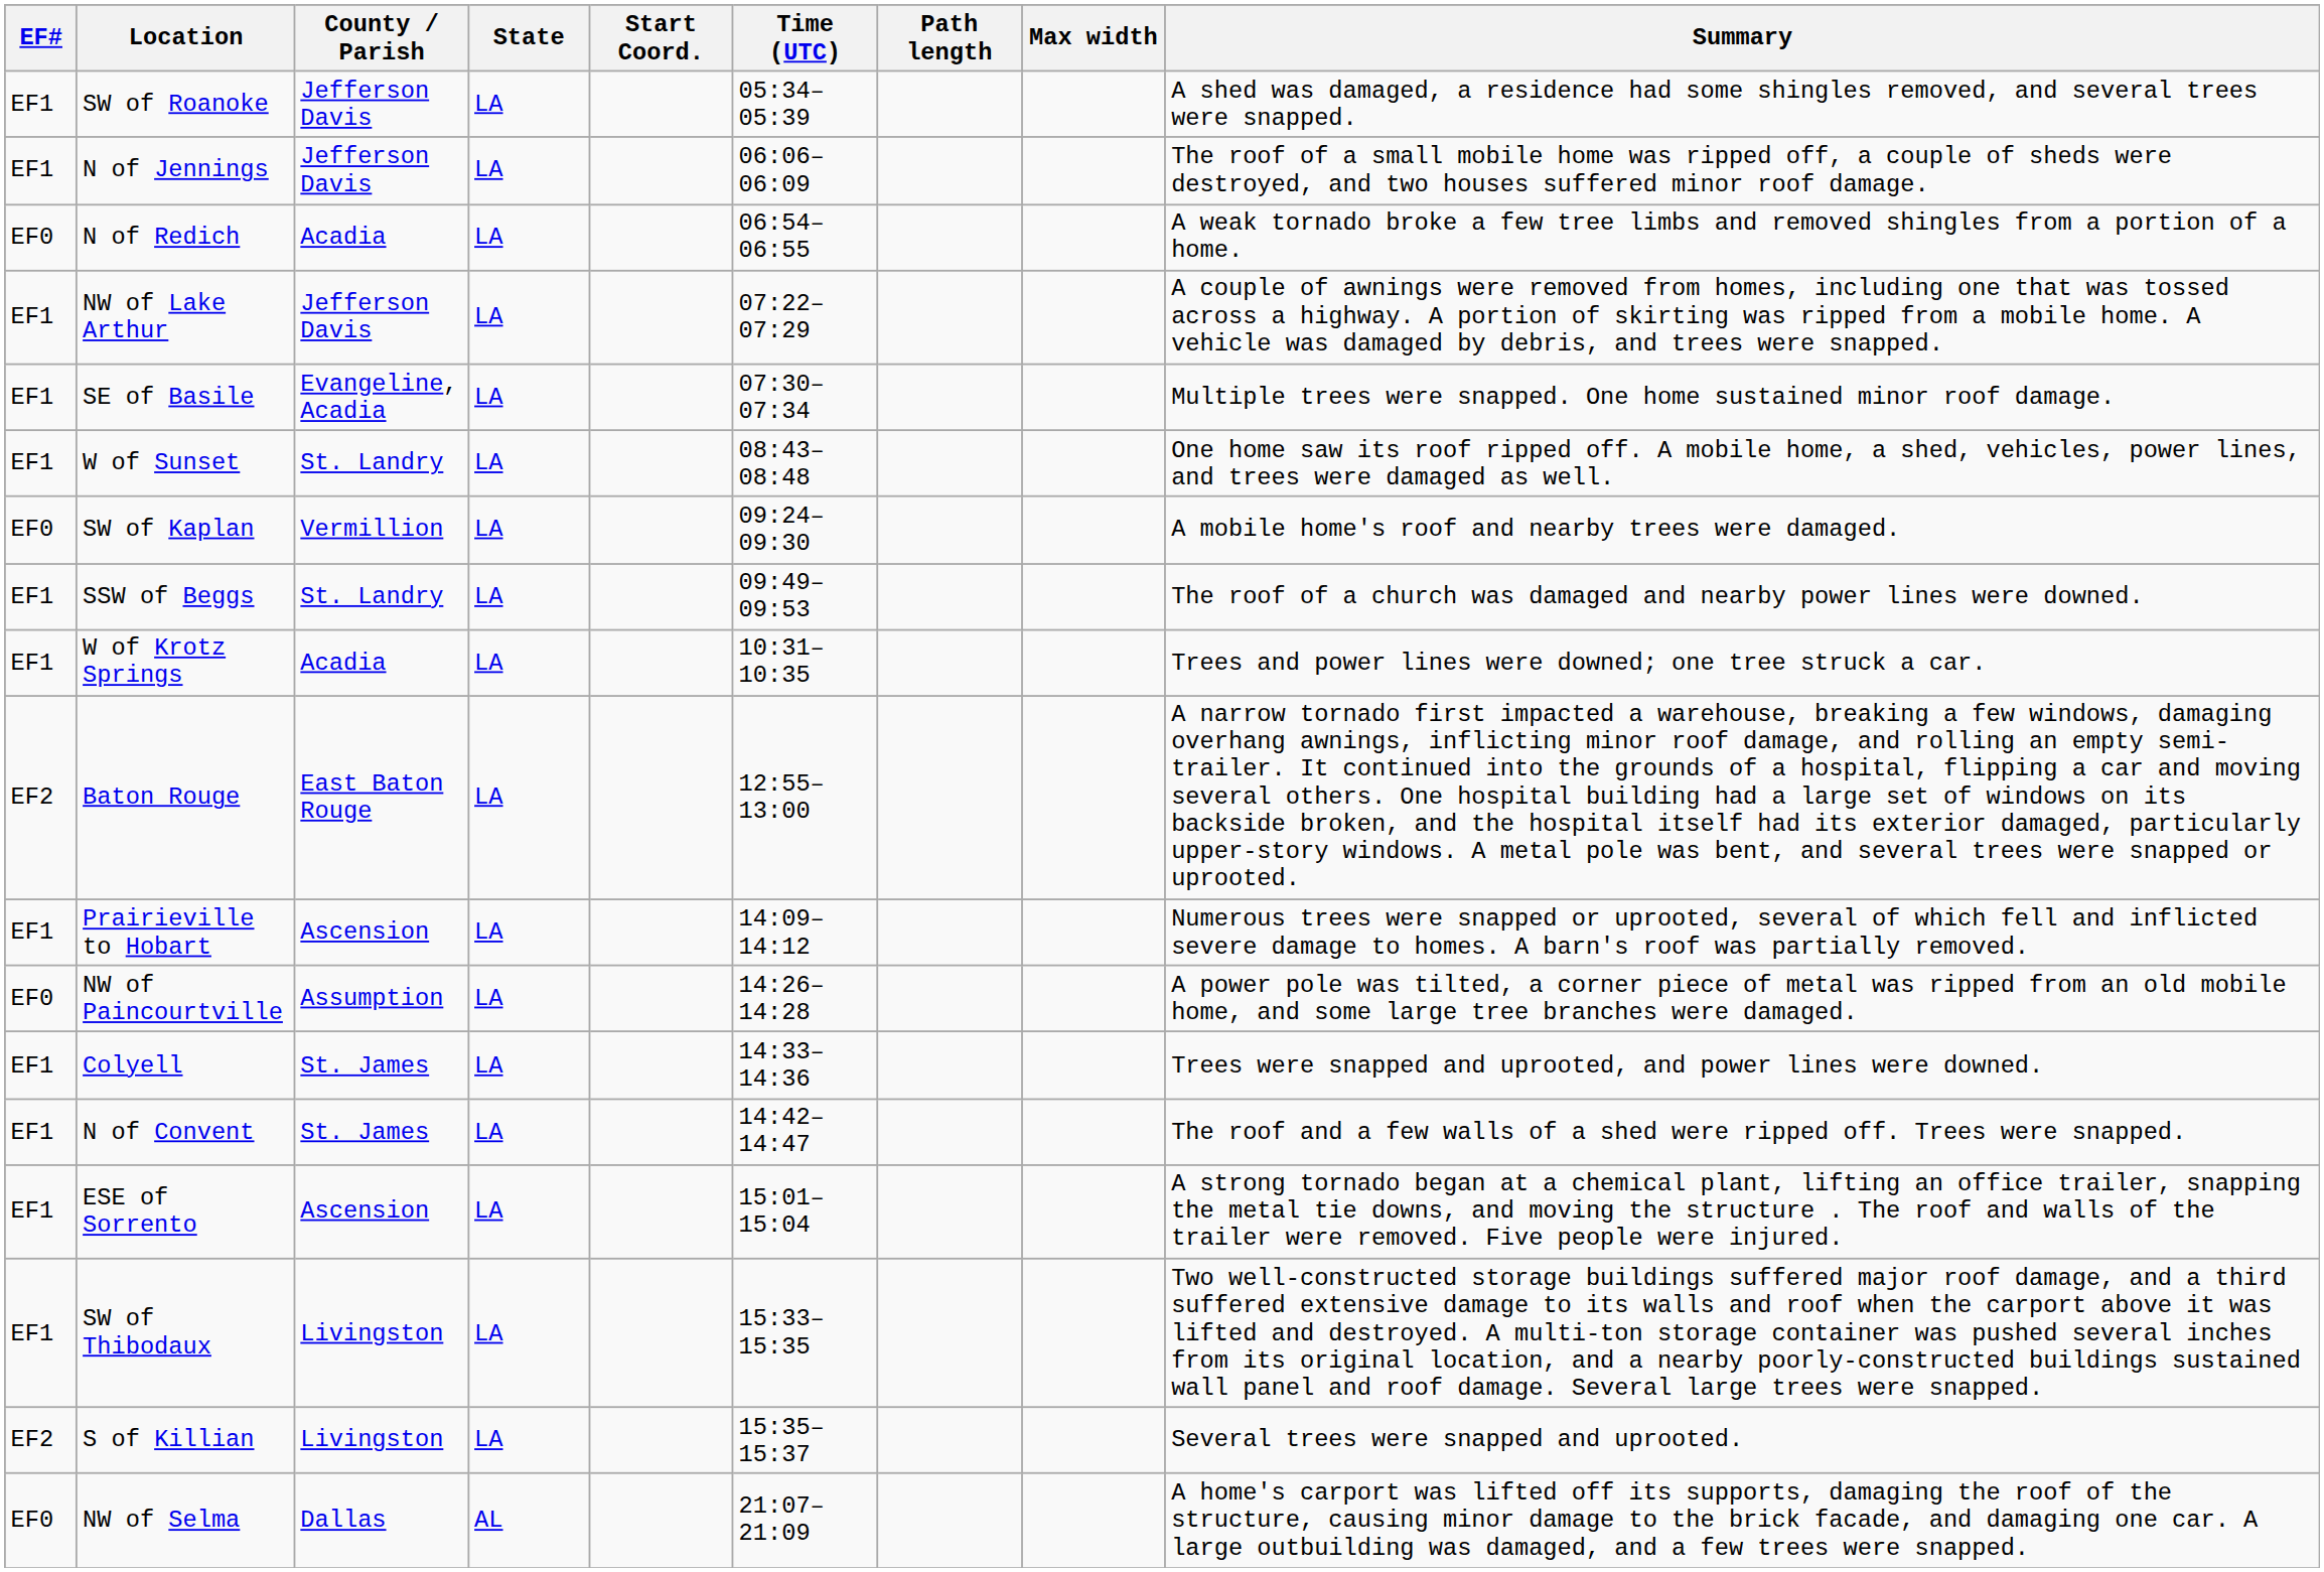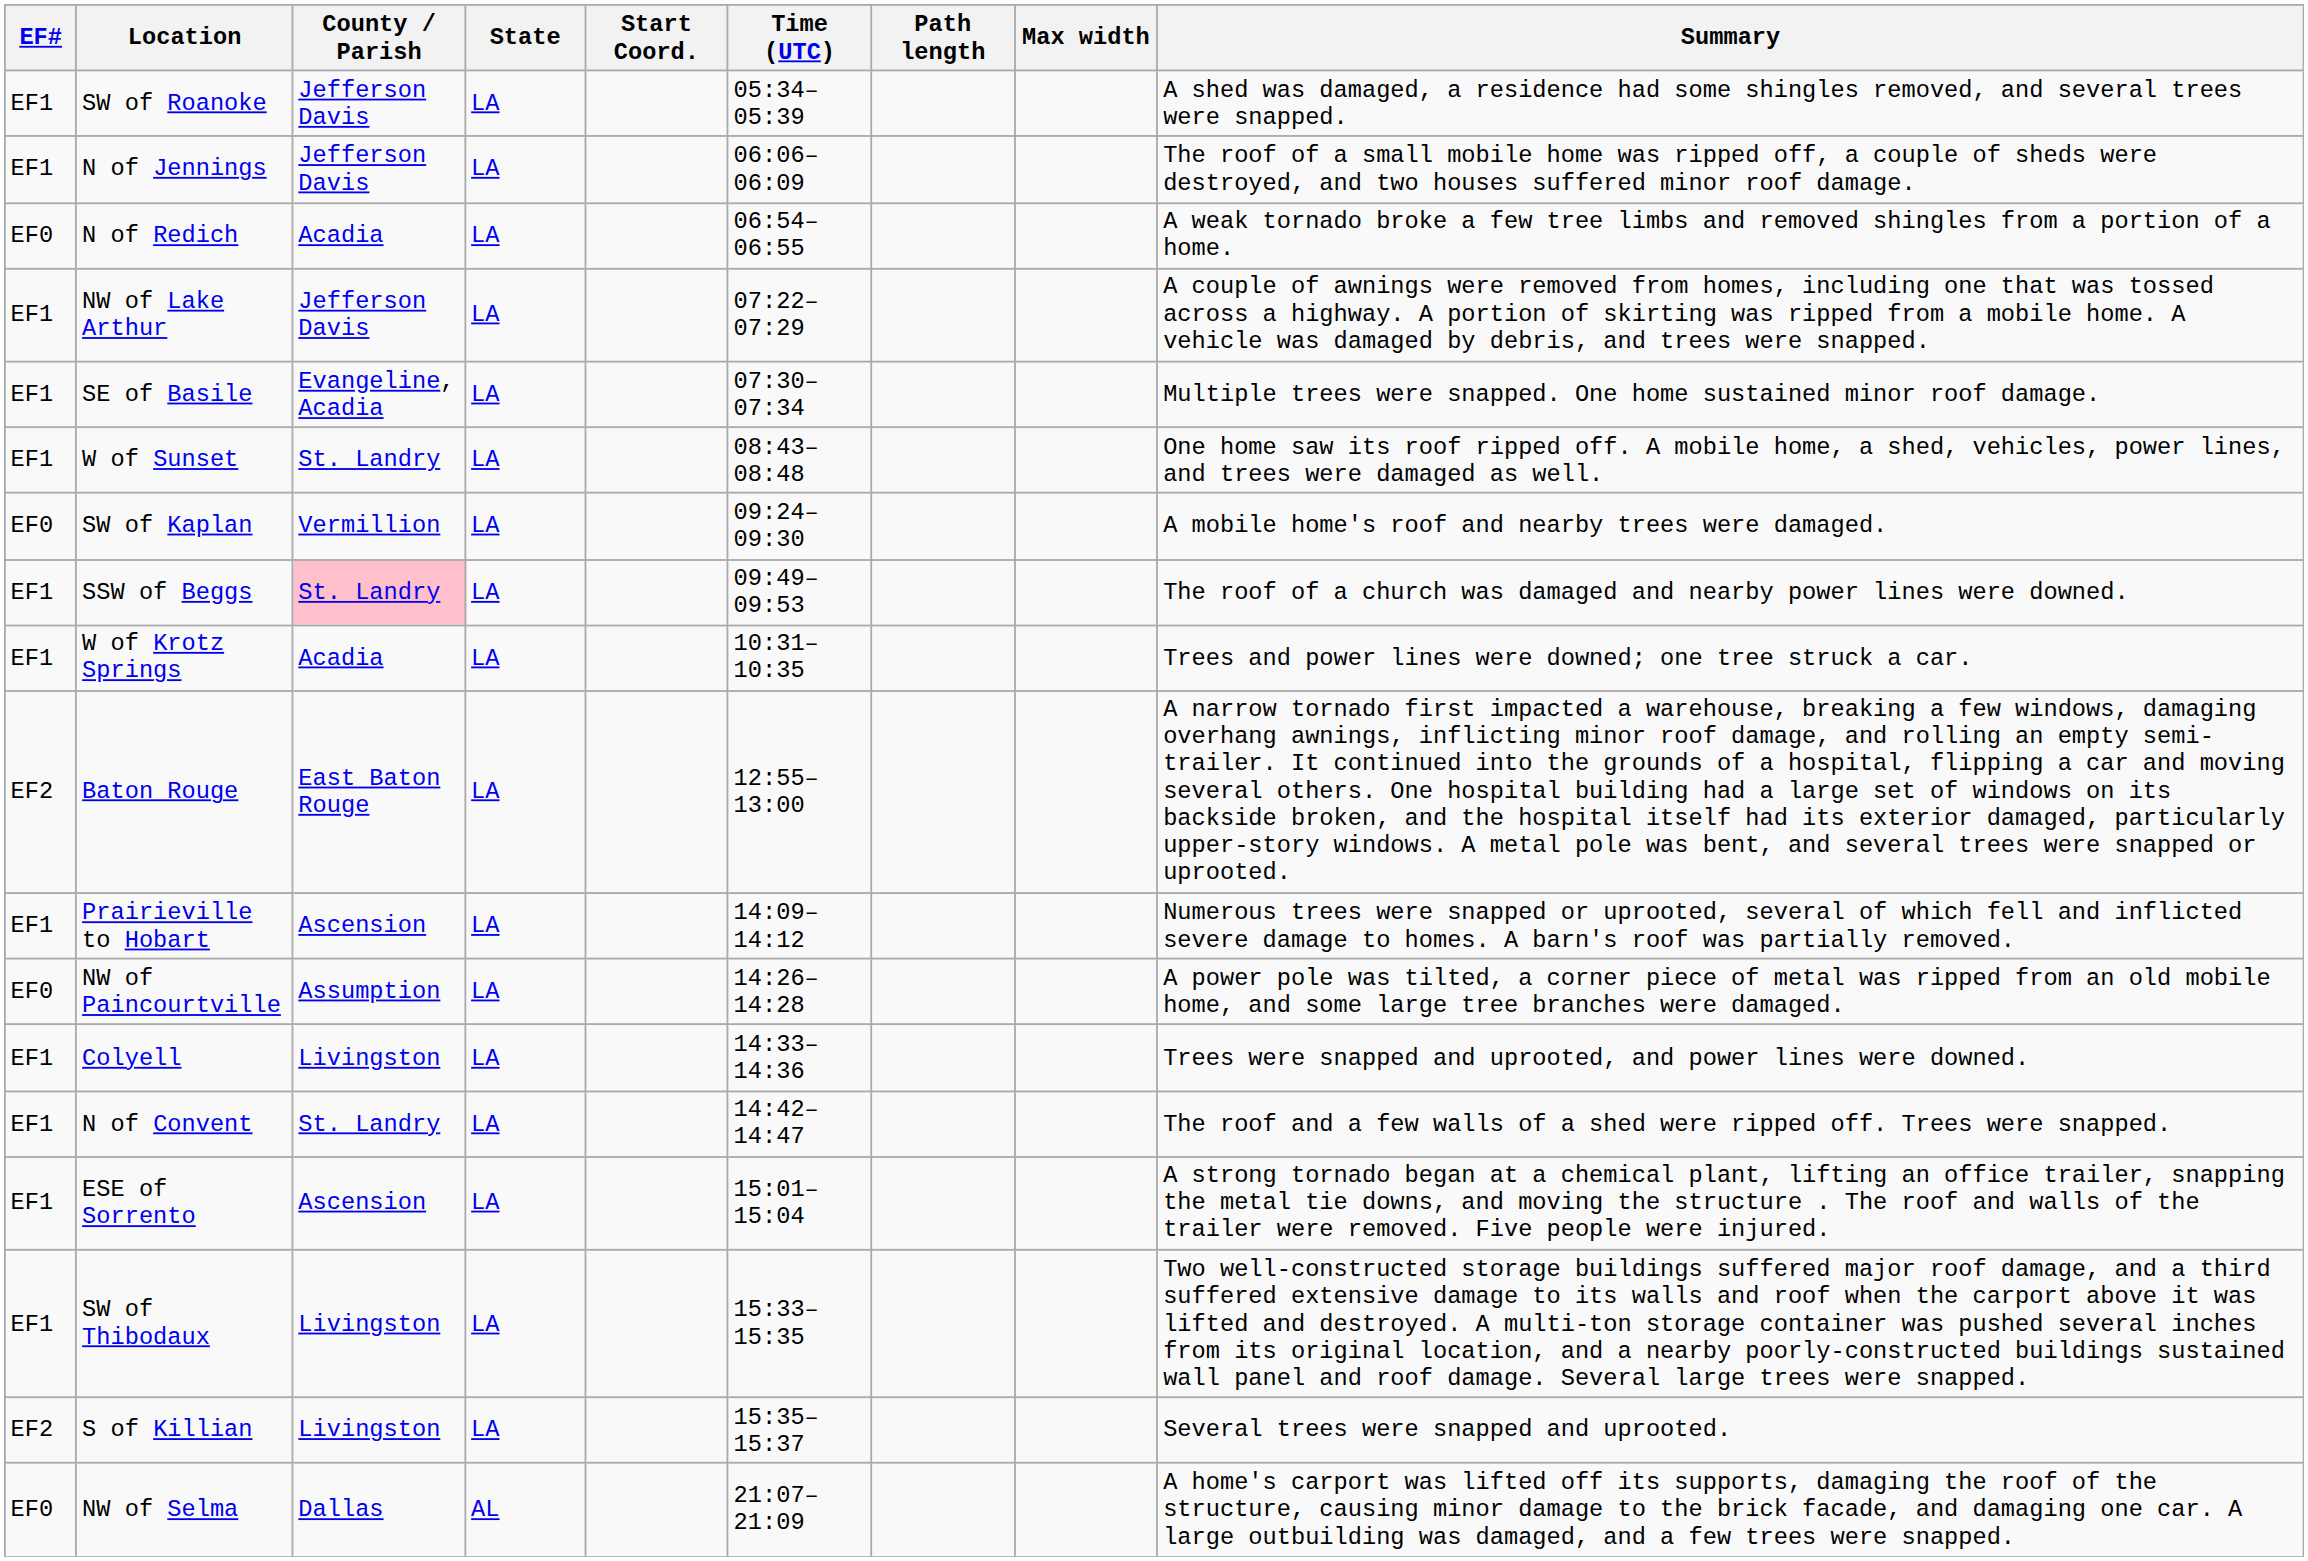 <table class="wikitable sortable" style="width:100%;">
 <tr>
 <th scope="col" style="width:3%; text-align:center;"><a href='#'>EF#</a></th>
 <th scope="col" style="width:7%; text-align:center;" class="unsortable">Location</th>
 <th scope="col" style="width:6%; text-align:center;" class="unsortable">County / Parish</th>
 <th scope="col" style="width:5%; text-align:center;">State</th>
 <th scope="col" style="width:6%; text-align:center;">Start Coord.</th>
 <th scope="col" style="width:6%; text-align:center;">Time (<a href='#'>UTC</a>)</th>
 <th scope="col" style="width:6%; text-align:center;">Path length</th>
 <th scope="col" style="width:6%; text-align:center;">Max width</th>
 <th scope="col" class="unsortable" style="width:48%; text-align:center;">Summary</th>
 </tr>
 <tr>
 <td bgcolor=>EF1</td>
 <td>SW of <a href='#'>Roanoke</a></td>
 <td><a href='#'>Jefferson Davis</a></td>
 <td><a href='#'>LA</a></td>
 <td></td>
 <td>05:34–05:39</td>
 <td></td>
 <td></td>
 <td>A shed was damaged, a residence had some shingles removed, and several trees were snapped.</td>
 </tr>
 <tr>
 <td bgcolor=>EF1</td>
 <td>N of <a href='#'>Jennings</a></td>
 <td><a href='#'>Jefferson Davis</a></td>
 <td><a href='#'>LA</a></td>
 <td></td>
 <td>06:06–06:09</td>
 <td></td>
 <td></td>
 <td>The roof of a small mobile home was ripped off, a couple of sheds were destroyed, and two houses suffered minor roof damage.</td>
 </tr>
 <tr>
 <td bgcolor=>EF0</td>
 <td>N of <a href='#'>Redich</a></td>
 <td><a href='#'>Acadia</a></td>
 <td><a href='#'>LA</a></td>
 <td></td>
 <td>06:54–06:55</td>
 <td></td>
 <td></td>
 <td>A weak tornado broke a few tree limbs and removed shingles from a portion of a home.</td>
 </tr>
 <tr>
 <td bgcolor=>EF1</td>
 <td>NW of <a href='#'>Lake Arthur</a></td>
 <td><a href='#'>Jefferson Davis</a></td>
 <td><a href='#'>LA</a></td>
 <td></td>
 <td>07:22–07:29</td>
 <td></td>
 <td></td>
 <td>A couple of awnings were removed from homes, including one that was tossed across a highway. A portion of skirting was ripped from a mobile home. A vehicle was damaged by debris, and trees were snapped.</td>
 </tr>
 <tr>
 <td bgcolor=>EF1</td>
 <td>SE of <a href='#'>Basile</a></td>
 <td><a href='#'>Evangeline</a>, <a href='#'>Acadia</a></td>
 <td><a href='#'>LA</a></td>
 <td></td>
 <td>07:30–07:34</td>
 <td></td>
 <td></td>
 <td>Multiple trees were snapped. One home sustained minor roof damage.</td>
 </tr>
 <tr>
 <td bgcolor=>EF1</td>
 <td>W of <a href='#'>Sunset</a></td>
 <td><a href='#'>St. Landry</a></td>
 <td><a href='#'>LA</a></td>
 <td></td>
 <td>08:43–08:48</td>
 <td></td>
 <td></td>
 <td>One home saw its roof ripped off. A mobile home, a shed, vehicles, power lines, and trees were damaged as well.</td>
 </tr>
 <tr>
 <td bgcolor=>EF0</td>
 <td>SW of <a href='#'>Kaplan</a></td>
 <td><a href='#'>Vermillion</a></td>
 <td><a href='#'>LA</a></td>
 <td></td>
 <td>09:24–09:30</td>
 <td></td>
 <td></td>
 <td>A mobile home's roof and nearby trees were damaged.</td>
 </tr>
 <tr>
 <td bgcolor=>EF1</td>
 <td>SSW of <a href='#'>Beggs</a></td>
-<td><a href='#'>St. Landry</a></td>
+<td style="background: pink;"><a href='#'>St. Landry</a></td>
 <td><a href='#'>LA</a></td>
 <td></td>
 <td>09:49–09:53</td>
 <td></td>
 <td></td>
 <td>The roof of a church was damaged and nearby power lines were downed.</td>
 </tr>
 <tr>
 <td bgcolor=>EF1</td>
 <td>W of <a href='#'>Krotz Springs</a></td>
 <td><a href='#'>Acadia</a></td>
 <td><a href='#'>LA</a></td>
 <td></td>
 <td>10:31–10:35</td>
 <td></td>
 <td></td>
 <td>Trees and power lines were downed; one tree struck a car.</td>
 </tr>
 <tr>
 <td bgcolor=>EF2</td>
 <td><a href='#'>Baton Rouge</a></td>
 <td><a href='#'>East Baton Rouge</a></td>
 <td><a href='#'>LA</a></td>
 <td></td>
 <td>12:55–13:00</td>
 <td></td>
 <td></td>
 <td>A narrow tornado first impacted a warehouse, breaking a few windows, damaging overhang awnings, inflicting minor roof damage, and rolling an empty semi-trailer. It continued into the grounds of a hospital, flipping a car and moving several others. One hospital building had a large set of windows on its backside broken, and the hospital itself had its exterior damaged, particularly upper-story windows. A metal pole was bent, and several trees were snapped or uprooted.</td>
 </tr>
 <tr>
 <td bgcolor=>EF1</td>
 <td><a href='#'>Prairieville</a> to <a href='#'>Hobart</a></td>
 <td><a href='#'>Ascension</a></td>
 <td><a href='#'>LA</a></td>
 <td></td>
 <td>14:09–14:12</td>
 <td></td>
 <td></td>
 <td>Numerous trees were snapped or uprooted, several of which fell and inflicted severe damage to homes. A barn's roof was partially removed.</td>
 </tr>
 <tr>
 <td bgcolor=>EF0</td>
 <td>NW of <a href='#'>Paincourtville</a></td>
 <td><a href='#'>Assumption</a></td>
 <td><a href='#'>LA</a></td>
 <td></td>
 <td>14:26–14:28</td>
 <td></td>
 <td></td>
 <td>A power pole was tilted, a corner piece of metal was ripped from an old mobile home, and some large tree branches were damaged.</td>
 </tr>
 <tr>
 <td bgcolor=>EF1</td>
 <td><a href='#'>Colyell</a></td>
-<td><a href='#'>St. James</a></td>
+<td><a href='#'>Livingston</a></td>
 <td><a href='#'>LA</a></td>
 <td></td>
 <td>14:33–14:36</td>
 <td></td>
 <td></td>
 <td>Trees were snapped and uprooted, and power lines were downed.</td>
 </tr>
 <tr>
 <td bgcolor=>EF1</td>
 <td>N of <a href='#'>Convent</a></td>
-<td><a href='#'>St. James</a></td>
+<td><a href='#'>St. Landry</a></td>
 <td><a href='#'>LA</a></td>
 <td></td>
 <td>14:42–14:47</td>
 <td></td>
 <td></td>
 <td>The roof and a few walls of a shed were ripped off. Trees were snapped.</td>
 </tr>
 <tr>
 <td bgcolor=>EF1</td>
 <td>ESE of <a href='#'>Sorrento</a></td>
 <td><a href='#'>Ascension</a></td>
 <td><a href='#'>LA</a></td>
 <td></td>
 <td>15:01–15:04</td>
 <td></td>
 <td></td>
 <td>A strong tornado began at a chemical plant, lifting an office trailer, snapping the metal tie downs, and moving the structure . The roof and walls of the trailer were removed. Five people were injured.</td>
 </tr>
 <tr>
 <td bgcolor=>EF1</td>
 <td>SW of <a href='#'>Thibodaux</a></td>
 <td><a href='#'>Livingston</a></td>
 <td><a href='#'>LA</a></td>
 <td></td>
 <td>15:33–15:35</td>
 <td></td>
 <td></td>
 <td>Two well-constructed storage buildings suffered major roof damage, and a third suffered extensive damage to its walls and roof when the carport above it was lifted and destroyed. A multi-ton storage container was pushed several inches from its original location, and a nearby poorly-constructed buildings sustained wall panel and roof damage. Several large trees were snapped.</td>
 </tr>
 <tr>
 <td bgcolor=>EF2</td>
 <td>S of <a href='#'>Killian</a></td>
 <td><a href='#'>Livingston</a></td>
 <td><a href='#'>LA</a></td>
 <td></td>
 <td>15:35–15:37</td>
 <td></td>
 <td></td>
 <td>Several trees were snapped and uprooted.</td>
 </tr>
 <tr>
 <td bgcolor=>EF0</td>
 <td>NW of <a href='#'>Selma</a></td>
 <td><a href='#'>Dallas</a></td>
 <td><a href='#'>AL</a></td>
 <td></td>
 <td>21:07–21:09</td>
 <td></td>
 <td></td>
 <td>A home's carport was lifted off its supports, damaging the roof of the structure, causing minor damage to the brick facade, and damaging one car. A large outbuilding was damaged, and a few trees were snapped.</td>
 </tr>
 <tr>
 </tr>
 </table>
